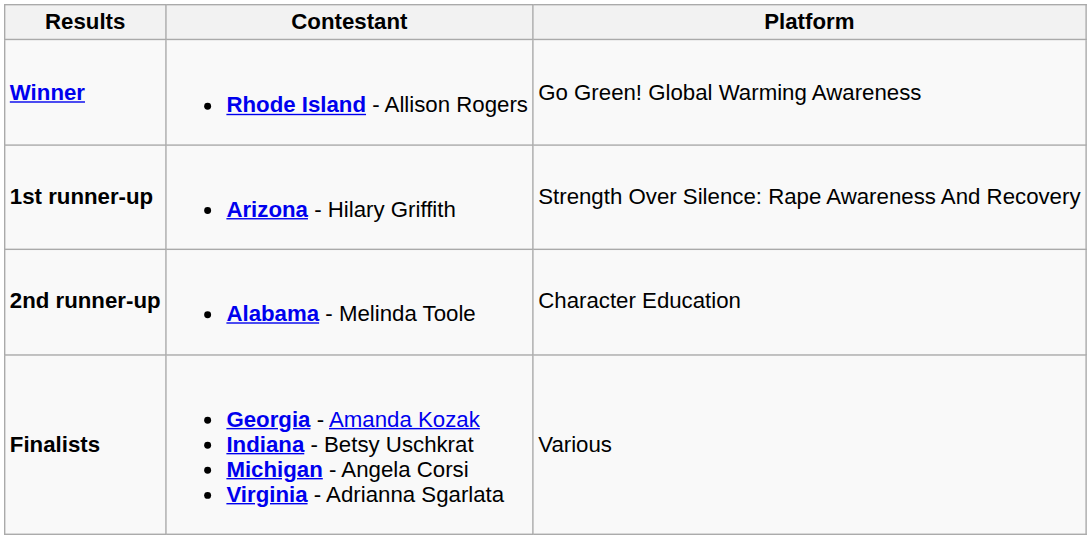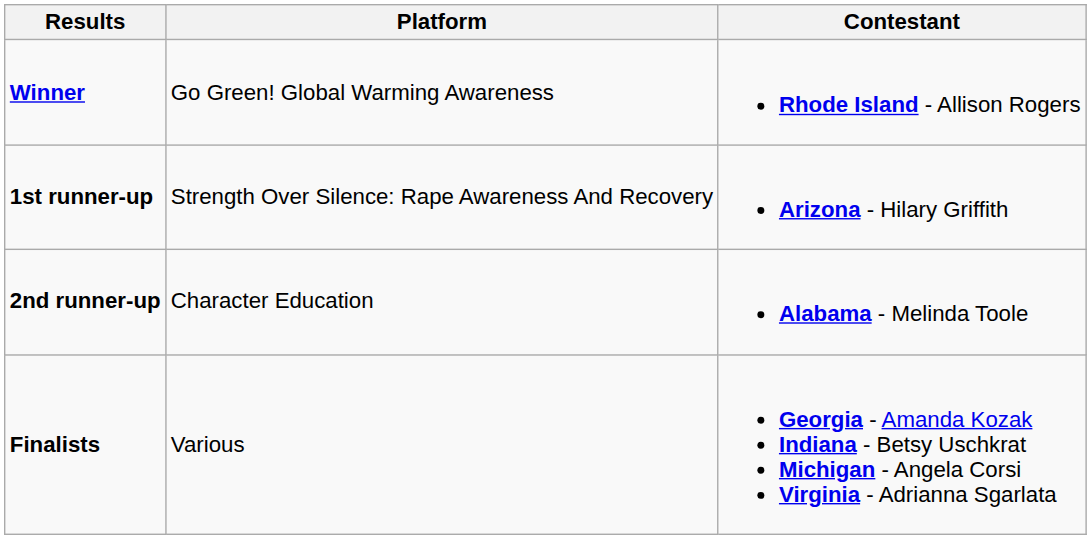 <table class="wikitable">
 <tr>
 <th>Results</th>
+<th>Platform</th>
 <th>Contestant</th>
-<th>Platform</th>
 </tr>
 <tr>
 <td><strong> <a href='#'>Winner</a></strong></td>
+<td>Go Green! Global Warming Awareness</td>
 <td><br><ul><li> <strong><a href='#'>Rhode Island</a></strong> - Allison Rogers</li></ul></td>
-<td>Go Green! Global Warming Awareness</td>
 </tr>
 <tr>
 <td><strong>1st runner-up</strong></td>
+<td>Strength Over Silence: Rape Awareness And Recovery</td>
 <td><br><ul><li> <strong><a href='#'>Arizona</a></strong> - Hilary Griffith</li></ul></td>
-<td>Strength Over Silence: Rape Awareness And Recovery</td>
 </tr>
 <tr>
 <td><strong>2nd runner-up</strong></td>
+<td>Character Education</td>
 <td><br><ul><li> <strong><a href='#'>Alabama</a></strong> - Melinda Toole</li></ul></td>
-<td>Character Education</td>
 </tr>
 <tr>
 <td><strong>Finalists</strong></td>
+<td>Various</td>
 <td><br><ul><li> <strong><a href='#'>Georgia</a></strong> - <a href='#'>Amanda Kozak</a></li><li> <strong><a href='#'>Indiana</a></strong> - Betsy Uschkrat</li><li> <strong><a href='#'>Michigan</a></strong> - Angela Corsi</li><li> <strong><a href='#'>Virginia</a></strong> - Adrianna Sgarlata</li></ul></td>
-<td>Various</td>
 </tr>
 </table>
